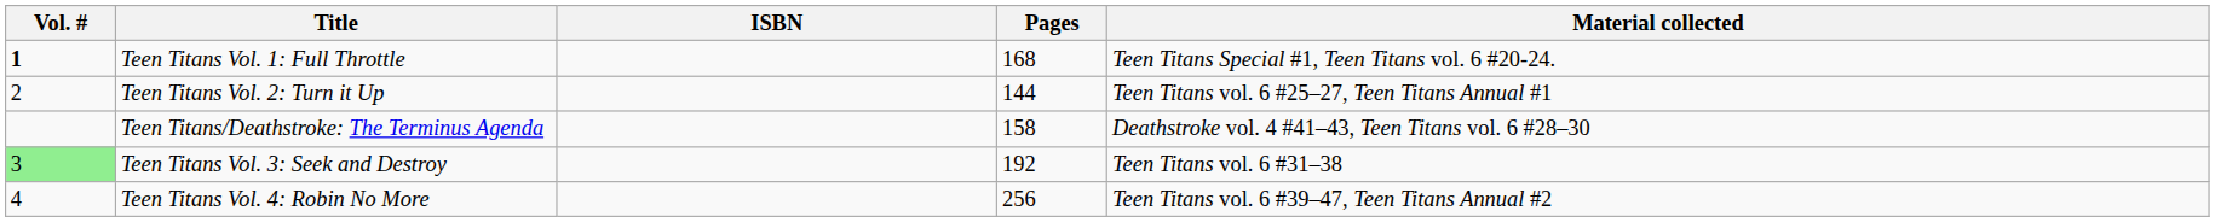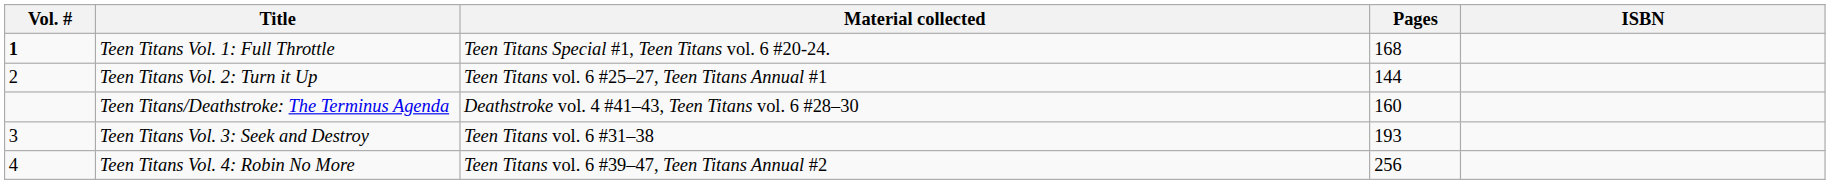 <table class="wikitable" style="width:100%;">
 <tr>
 <th style="width:5%;">Vol. #</th>
 <th style="width:20%;">Title</th>
+<th style="width:50%;">Material collected</th>
+<th style="width:5%;">Pages</th>
 <th style="width:20%;">ISBN</th>
-<th style="width:5%;">Pages</th>
-<th style="width:50%;">Material collected</th>
 </tr>
 <tr>
 <td><strong>1</strong></td>
 <td><em>Teen Titans Vol. 1: Full Throttle</em></td>
+<td><em>Teen Titans Special</em> #1, <em>Teen Titans</em> vol. 6 #20-24.</td>
+<td>168</td>
 <td></td>
-<td>168</td>
-<td><em>Teen Titans Special</em> #1, <em>Teen Titans</em> vol. 6 #20-24.</td>
 </tr>
 <tr>
 <td>2</td>
 <td><em>Teen Titans Vol. 2: Turn it Up</em></td>
+<td><em>Teen Titans</em> vol. 6 #25–27, <em>Teen Titans Annual</em> #1</td>
+<td>144</td>
 <td></td>
-<td>144</td>
-<td><em>Teen Titans</em> vol. 6 #25–27, <em>Teen Titans Annual</em> #1</td>
 </tr>
 <tr>
 <td></td>
 <td><em>Teen Titans/Deathstroke: <a href='#'>The Terminus Agenda</a></em></td>
+<td><em>Deathstroke</em> vol. 4 #41–43, <em>Teen Titans</em> vol. 6 #28–30</td>
+<td>160</td>
 <td></td>
-<td>158</td>
-<td><em>Deathstroke</em> vol. 4 #41–43, <em>Teen Titans</em> vol. 6 #28–30</td>
 </tr>
 <tr>
-<td style="background: lightgreen;">3</td>
+<td>3</td>
 <td><em>Teen Titans Vol. 3: Seek and Destroy</em></td>
+<td><em>Teen Titans</em> vol. 6 #31–38</td>
+<td>193</td>
 <td></td>
-<td>192</td>
-<td><em>Teen Titans</em> vol. 6 #31–38</td>
 </tr>
 <tr>
 <td>4</td>
 <td><em>Teen Titans Vol. 4: Robin No More</em></td>
+<td><em>Teen Titans</em> vol. 6 #39–47, <em>Teen Titans Annual</em> #2</td>
+<td>256</td>
 <td></td>
-<td>256</td>
-<td><em>Teen Titans</em> vol. 6 #39–47, <em>Teen Titans Annual</em> #2</td>
 </tr>
 </table>
